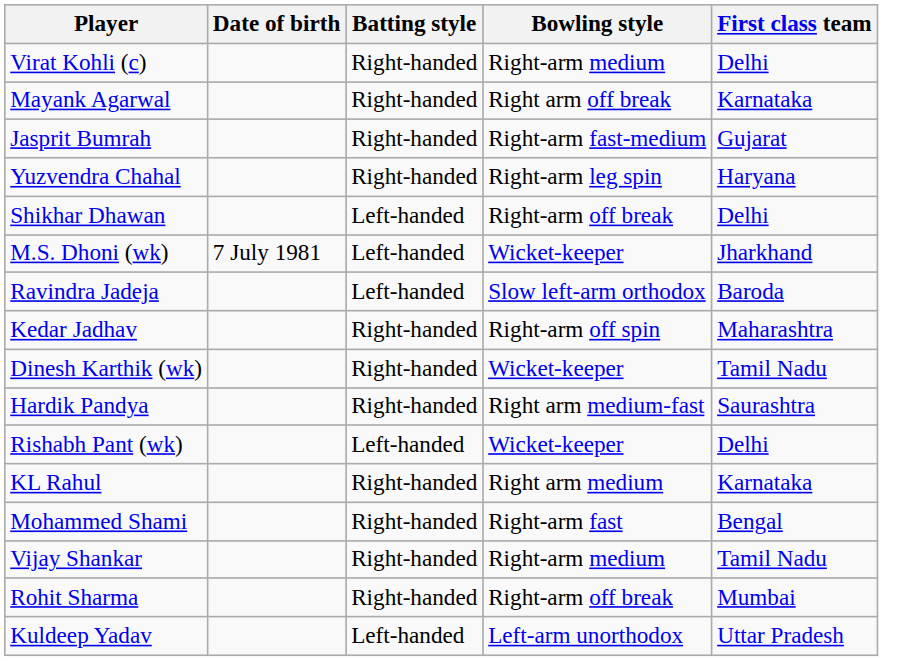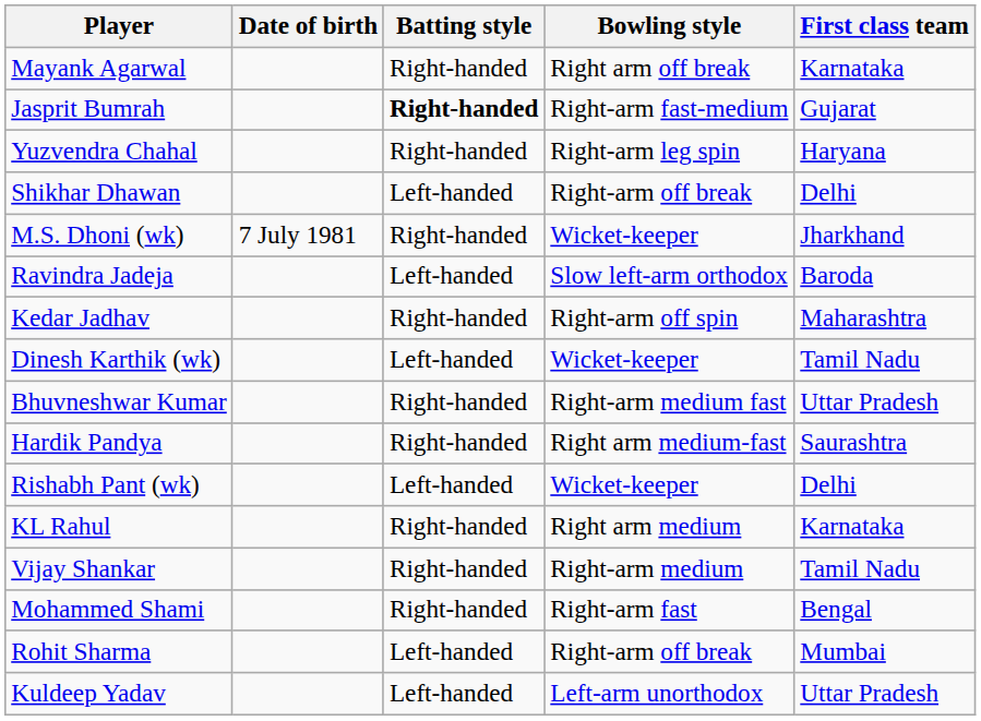 <table class=wikitable style=font-size:90%;text-align:left>
 <tr>
 <th>Player</th>
 <th>Date of birth</th>
 <th>Batting style</th>
 <th>Bowling style</th>
 <th><a href='#'>First class</a> team</th>
-</tr>
-<tr>
-<td><a href='#'>Virat Kohli</a> (<a href='#'>c</a>)</td>
-<td></td>
-<td>Right-handed</td>
-<td>Right-arm <a href='#'>medium</a></td>
-<td><a href='#'>Delhi</a></td>
 </tr>
 <tr>
 <td><a href='#'>Mayank Agarwal</a></td>
 <td></td>
 <td>Right-handed</td>
 <td>Right arm <a href='#'>off break</a></td>
 <td><a href='#'>Karnataka</a></td>
 </tr>
 <tr>
 <td><a href='#'>Jasprit Bumrah</a></td>
 <td></td>
-<td>Right-handed</td>
+<td><strong>Right-handed</strong></td>
 <td>Right-arm <a href='#'>fast-medium</a></td>
 <td><a href='#'>Gujarat</a></td>
 </tr>
 <tr>
 <td><a href='#'>Yuzvendra Chahal</a></td>
 <td></td>
 <td>Right-handed</td>
 <td>Right-arm <a href='#'>leg spin</a></td>
 <td><a href='#'>Haryana</a></td>
 </tr>
 <tr>
 <td><a href='#'>Shikhar Dhawan</a></td>
 <td></td>
 <td>Left-handed</td>
 <td>Right-arm <a href='#'>off break</a></td>
 <td><a href='#'>Delhi</a></td>
 </tr>
 <tr>
 <td><a href='#'>M.S. Dhoni</a> (<a href='#'>wk</a>)</td>
 <td>7 July 1981</td>
-<td>Left-handed</td>
+<td>Right-handed</td>
 <td><a href='#'>Wicket-keeper</a></td>
 <td><a href='#'>Jharkhand</a></td>
 </tr>
 <tr>
 <td><a href='#'>Ravindra Jadeja</a></td>
 <td></td>
 <td>Left-handed</td>
 <td><a href='#'>Slow left-arm orthodox</a></td>
 <td><a href='#'>Baroda</a></td>
 </tr>
 <tr>
 <td><a href='#'>Kedar Jadhav</a></td>
 <td></td>
 <td>Right-handed</td>
 <td>Right-arm <a href='#'>off spin</a></td>
 <td><a href='#'>Maharashtra</a></td>
 </tr>
 <tr>
 <td><a href='#'>Dinesh Karthik</a> (<a href='#'>wk</a>)</td>
 <td></td>
-<td>Right-handed</td>
+<td>Left-handed</td>
 <td><a href='#'>Wicket-keeper</a></td>
 <td><a href='#'>Tamil Nadu</a></td>
+</tr>
+<tr>
+<td><a href='#'>Bhuvneshwar Kumar</a></td>
+<td></td>
+<td>Right-handed</td>
+<td>Right-arm <a href='#'>medium fast</a></td>
+<td><a href='#'>Uttar Pradesh</a></td>
 </tr>
 <tr>
 <td><a href='#'>Hardik Pandya</a></td>
 <td></td>
 <td>Right-handed</td>
 <td>Right arm <a href='#'>medium-fast</a></td>
 <td><a href='#'>Saurashtra</a></td>
 </tr>
 <tr>
 <td><a href='#'>Rishabh Pant</a> (<a href='#'>wk</a>)</td>
 <td></td>
 <td>Left-handed</td>
 <td><a href='#'>Wicket-keeper</a></td>
 <td><a href='#'>Delhi</a></td>
 </tr>
 <tr>
 <td><a href='#'>KL Rahul</a></td>
 <td></td>
 <td>Right-handed</td>
 <td>Right arm <a href='#'>medium</a></td>
 <td><a href='#'>Karnataka</a></td>
 </tr>
 <tr>
+<td><a href='#'>Vijay Shankar</a></td>
+<td></td>
+<td>Right-handed</td>
+<td>Right-arm <a href='#'>medium</a></td>
+<td><a href='#'>Tamil Nadu</a></td>
+</tr>
+<tr>
 <td><a href='#'>Mohammed Shami</a></td>
 <td></td>
 <td>Right-handed</td>
 <td>Right-arm <a href='#'>fast</a></td>
 <td><a href='#'>Bengal</a></td>
 </tr>
 <tr>
-<td><a href='#'>Vijay Shankar</a></td>
-<td></td>
-<td>Right-handed</td>
-<td>Right-arm <a href='#'>medium</a></td>
-<td><a href='#'>Tamil Nadu</a></td>
-</tr>
-<tr>
 <td><a href='#'>Rohit Sharma</a></td>
 <td></td>
-<td>Right-handed</td>
+<td>Left-handed</td>
 <td>Right-arm <a href='#'>off break</a></td>
 <td><a href='#'>Mumbai</a></td>
 </tr>
 <tr>
 <td><a href='#'>Kuldeep Yadav</a></td>
 <td></td>
 <td>Left-handed</td>
 <td><a href='#'>Left-arm unorthodox</a></td>
 <td><a href='#'>Uttar Pradesh</a></td>
 </tr>
 </table>
